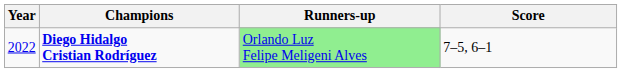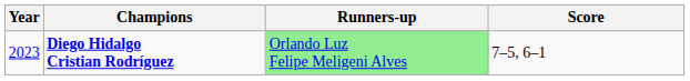 <table class="wikitable" style="font-size:90%">
 <tr>
 <th>Year</th>
 <th style="width:200px;">Champions</th>
 <th style="width:200px;">Runners-up</th>
 <th style="width:175px;">Score</th>
 </tr>
 <tr>
-<td><a href='#'>2022</a></td>
+<td><a href='#'>2023</a></td>
 <td> <strong><a href='#'>Diego Hidalgo</a></strong><br> <strong><a href='#'>Cristian Rodríguez</a></strong></td>
 <td style="background: lightgreen;"> <a href='#'>Orlando Luz</a><br> <a href='#'>Felipe Meligeni Alves</a></td>
 <td>7–5, 6–1</td>
 </tr>
 </table>
